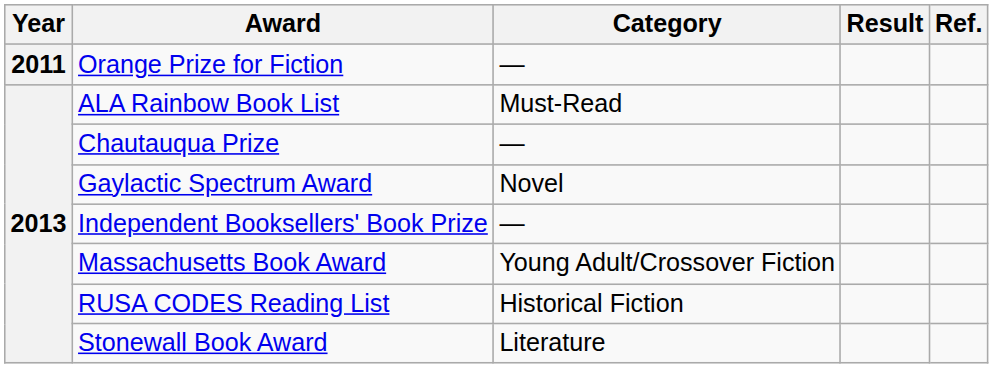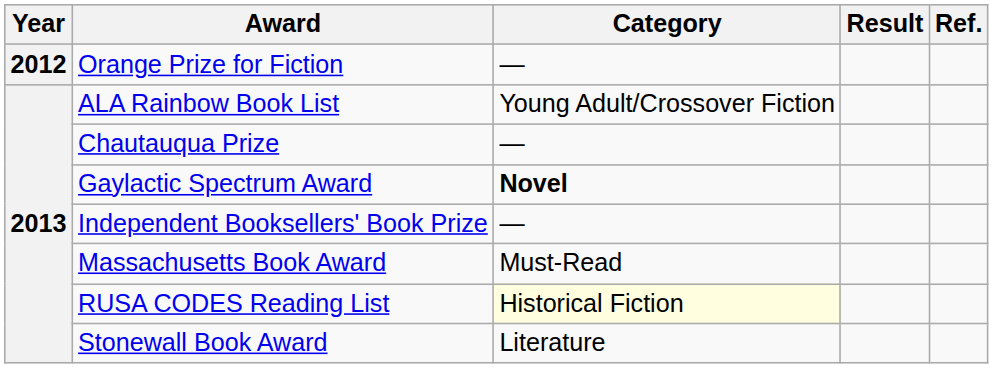 <table class="wikitable sortable">
 <tr>
 <th>Year</th>
 <th>Award</th>
 <th>Category</th>
 <th>Result</th>
 <th>Ref.</th>
 </tr>
 <tr>
-<th rowspan="1">2011</th>
+<th rowspan="1">2012</th>
 <td><a href='#'>Orange Prize for Fiction</a></td>
 <td>—</td>
 <td></td>
 <td></td>
 </tr>
 <tr>
 <th rowspan="7">2013</th>
 <td><a href='#'>ALA Rainbow Book List</a></td>
-<td>Must-Read</td>
+<td>Young Adult/Crossover Fiction</td>
 <td></td>
 <td></td>
 </tr>
 <tr>
 <td><a href='#'>Chautauqua Prize</a></td>
 <td>—</td>
 <td></td>
 <td></td>
 </tr>
 <tr>
 <td><a href='#'>Gaylactic Spectrum Award</a></td>
-<td>Novel</td>
+<td><strong>Novel</strong></td>
 <td></td>
 <td></td>
 </tr>
 <tr>
 <td><a href='#'>Independent Booksellers' Book Prize</a></td>
 <td>—</td>
 <td></td>
 <td></td>
 </tr>
 <tr>
 <td><a href='#'>Massachusetts Book Award</a></td>
-<td>Young Adult/Crossover Fiction</td>
+<td>Must-Read</td>
 <td></td>
 <td></td>
 </tr>
 <tr>
 <td><a href='#'>RUSA CODES Reading List</a></td>
-<td>Historical Fiction</td>
+<td style="background: lightyellow;">Historical Fiction</td>
 <td></td>
 <td></td>
 </tr>
 <tr>
 <td><a href='#'>Stonewall Book Award</a></td>
 <td>Literature</td>
 <td></td>
 <td></td>
 </tr>
 </table>
